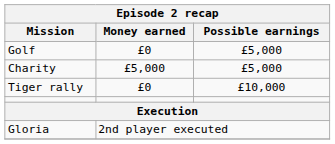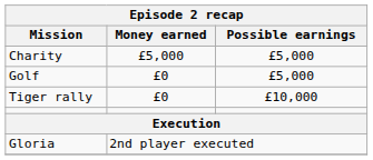 <table class="wikitable" style="font-size: 95%; margin: 10px" align="right" width="40%">
 <tr>
 <th colspan=3>Episode 2 recap</th>
 </tr>
 <tr>
 <th>Mission</th>
 <th>Money earned</th>
 <th>Possible earnings</th>
 </tr>
 <tr>
-<td>Golf</td>
-<td align="center">£0</td>
+<td>Charity</td>
+<td align="center">£5,000</td>
 <td align="center">£5,000</td>
 </tr>
 <tr>
-<td>Charity</td>
-<td align="center">£5,000</td>
+<td>Golf</td>
+<td align="center">£0</td>
 <td align="center">£5,000</td>
 </tr>
 <tr>
 <td>Tiger rally</td>
 <td align="center">£0</td>
 <td align="center">£10,000</td>
 </tr>
 <tr>
 <td><strong></strong></td>
 <td align="center"><strong></strong></td>
 <td align="center"><strong></strong></td>
 </tr>
 <tr>
 <th colspan=3>Execution</th>
 </tr>
 <tr>
 <td>Gloria</td>
 <td colspan=2>2nd player executed</td>
 </tr>
 <tr>
 </tr>
 </table>
